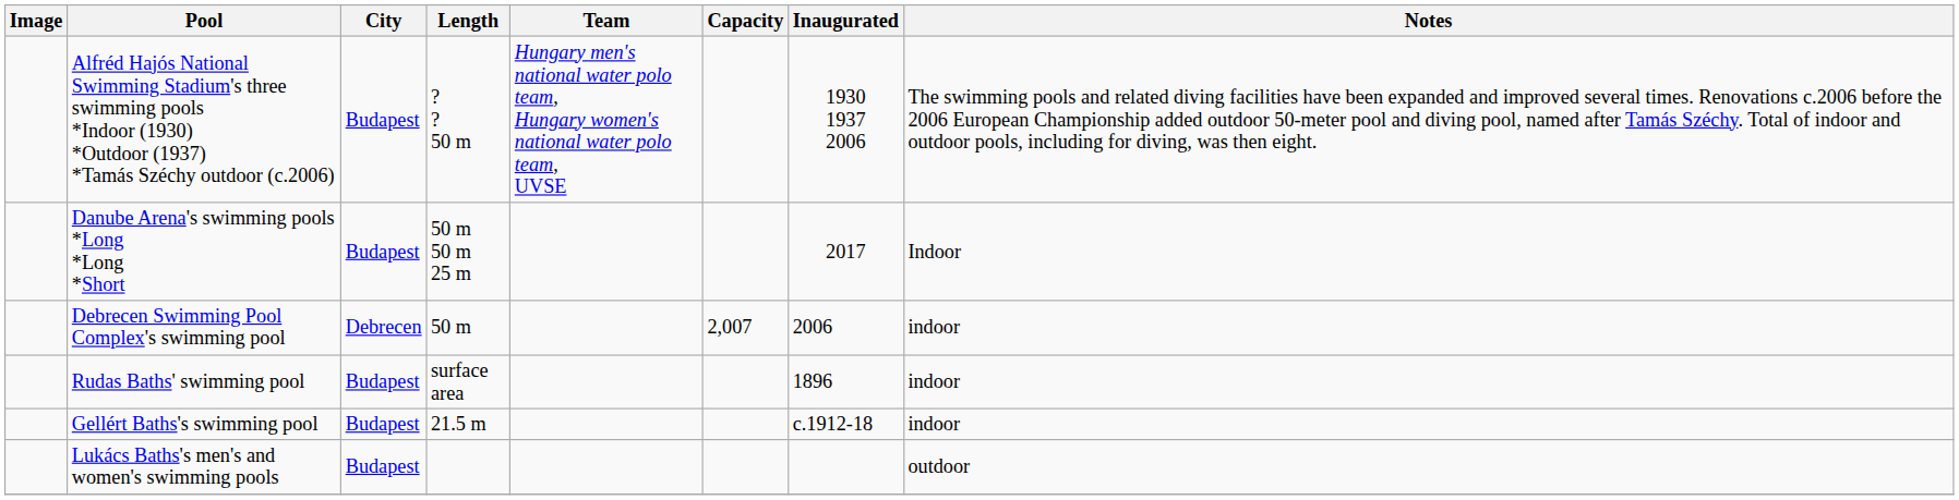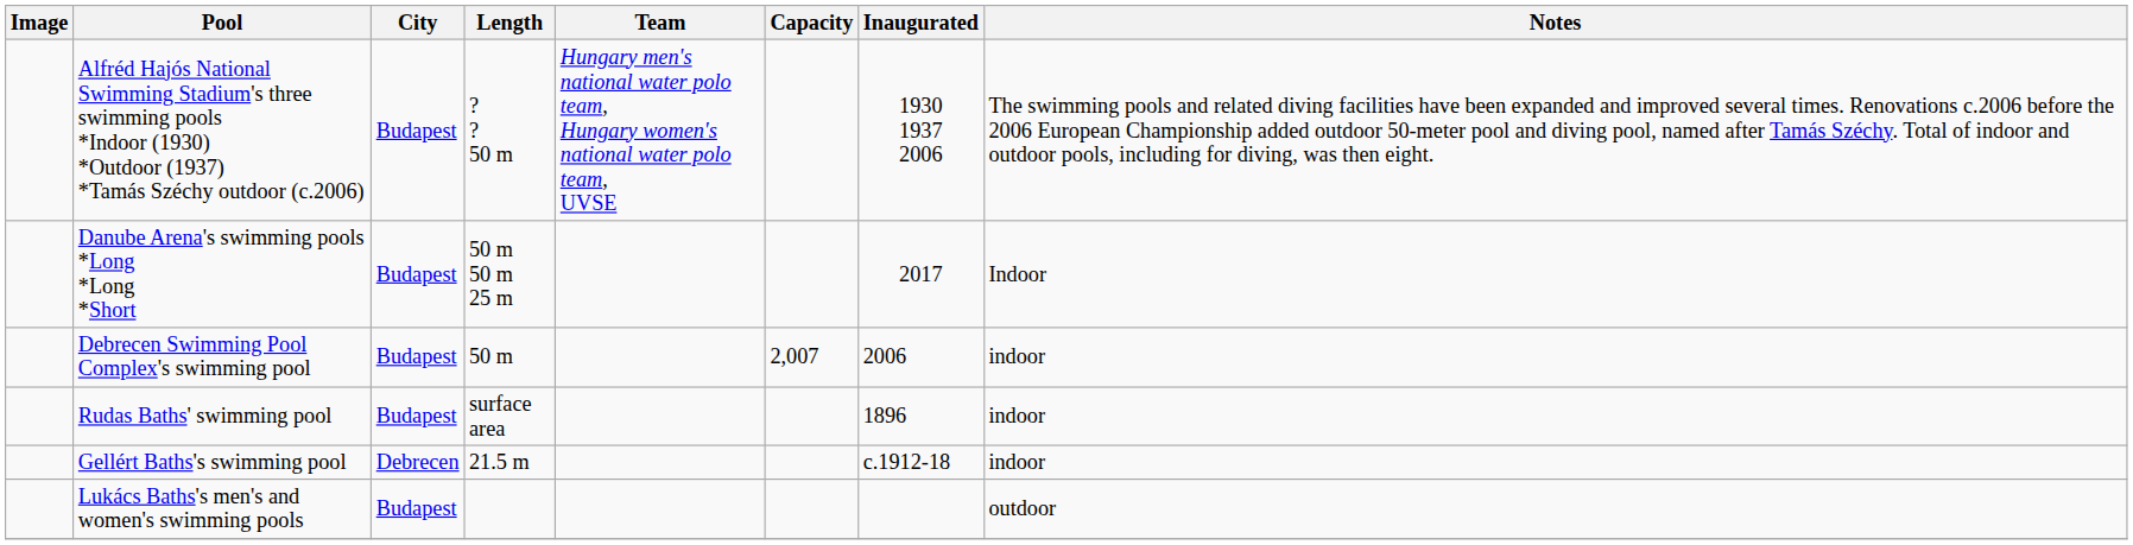 <table class="wikitable sortable">
 <tr>
 <th>Image</th>
 <th>Pool</th>
 <th>City</th>
 <th>Length</th>
 <th>Team</th>
 <th>Capacity</th>
 <th>Inaugurated</th>
 <th>Notes</th>
 </tr>
 <tr>
 <td></td>
 <td><a href='#'>Alfréd Hajós National Swimming Stadium</a>'s three swimming pools<br>*Indoor (1930)<br>*Outdoor (1937)<br>*Tamás Széchy outdoor (c.2006)</td>
 <td><a href='#'>Budapest</a></td>
 <td>?<br>?<br>50 m</td>
 <td><em><a href='#'>Hungary men's national water polo team</a></em>,<br><em><a href='#'>Hungary women's national water polo team</a></em>,<br><a href='#'>UVSE</a></td>
 <td align="right"></td>
 <td align="center">1930<br>1937<br>2006</td>
 <td>The swimming pools and related diving facilities have been expanded and improved several times. Renovations c.2006 before the 2006 European Championship added  outdoor 50-meter pool and diving pool, named after <a href='#'>Tamás Széchy</a>. Total of indoor and outdoor pools, including for diving, was then eight.</td>
 </tr>
 <tr>
 <td></td>
 <td><a href='#'>Danube Arena</a>'s swimming pools<br>*<a href='#'>Long</a><br>*Long<br>*<a href='#'>Short</a></td>
 <td><a href='#'>Budapest</a></td>
 <td>50 m<br>50 m<br>25 m</td>
 <td></td>
 <td align="right"></td>
 <td align="center">2017</td>
 <td>Indoor</td>
 </tr>
 <tr>
 <td></td>
 <td><a href='#'>Debrecen Swimming Pool Complex</a>'s swimming pool</td>
-<td><a href='#'>Debrecen</a></td>
+<td><a href='#'>Budapest</a></td>
 <td>50 m</td>
 <td></td>
 <td>2,007</td>
 <td>2006</td>
 <td>indoor</td>
 </tr>
 <tr>
 <td><br></td>
 <td><a href='#'>Rudas Baths</a>' swimming pool</td>
 <td><a href='#'>Budapest</a></td>
 <td> surface area</td>
 <td></td>
 <td></td>
 <td>1896</td>
 <td>indoor</td>
 </tr>
 <tr>
 <td></td>
 <td><a href='#'>Gellért Baths</a>'s swimming pool</td>
-<td><a href='#'>Budapest</a></td>
+<td><a href='#'>Debrecen</a></td>
 <td>21.5 m</td>
 <td></td>
 <td></td>
 <td>c.1912-18</td>
 <td>indoor</td>
 </tr>
 <tr>
 <td></td>
 <td><a href='#'>Lukács Baths</a>'s men's and women's swimming pools</td>
 <td><a href='#'>Budapest</a></td>
 <td></td>
 <td></td>
 <td></td>
 <td></td>
 <td>outdoor</td>
 </tr>
 <tr>
 </tr>
 </table>
